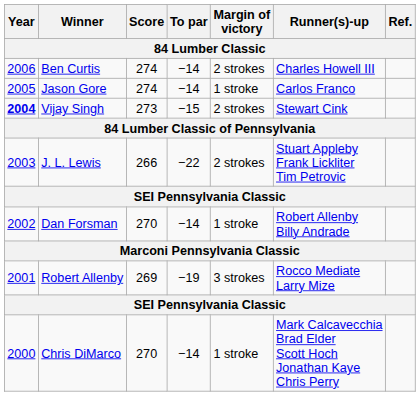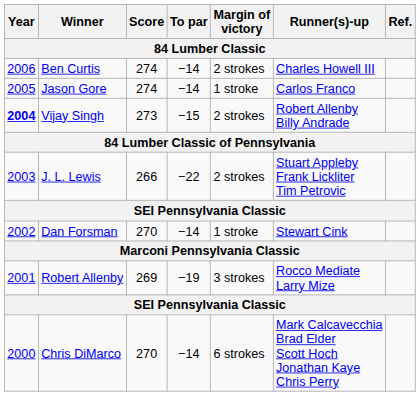 <table class=wikitable style="font-size:95%">
 <tr>
 <th>Year</th>
 <th>Winner</th>
 <th>Score</th>
 <th>To par</th>
 <th>Margin of<br>victory</th>
 <th>Runner(s)-up</th>
 <th>Ref.</th>
 </tr>
 <tr>
 <th colspan=8>84 Lumber Classic</th>
 </tr>
 <tr>
 <td><a href='#'>2006</a></td>
 <td> <a href='#'>Ben Curtis</a></td>
 <td align=center>274</td>
 <td align=center>−14</td>
 <td>2 strokes</td>
 <td> <a href='#'>Charles Howell III</a></td>
 <td></td>
 </tr>
 <tr>
 <td><a href='#'>2005</a></td>
 <td> <a href='#'>Jason Gore</a></td>
 <td align=center>274</td>
 <td align=center>−14</td>
 <td>1 stroke</td>
 <td> <a href='#'>Carlos Franco</a></td>
 <td></td>
 </tr>
 <tr>
 <td><strong><a href='#'>2004</a></strong></td>
 <td> <a href='#'>Vijay Singh</a></td>
 <td align=center>273</td>
 <td align=center>−15</td>
 <td>2 strokes</td>
-<td> <a href='#'>Stewart Cink</a></td>
+<td> <a href='#'>Robert Allenby</a><br> <a href='#'>Billy Andrade</a></td>
 <td></td>
 </tr>
 <tr>
 <th colspan=8>84 Lumber Classic of Pennsylvania</th>
 </tr>
 <tr>
 <td><a href='#'>2003</a></td>
 <td> <a href='#'>J. L. Lewis</a></td>
 <td align=center>266</td>
 <td align=center>−22</td>
 <td>2 strokes</td>
 <td> <a href='#'>Stuart Appleby</a><br> <a href='#'>Frank Lickliter</a><br> <a href='#'>Tim Petrovic</a></td>
 <td></td>
 </tr>
 <tr>
 <th colspan=8>SEI Pennsylvania Classic</th>
 </tr>
 <tr>
 <td><a href='#'>2002</a></td>
 <td> <a href='#'>Dan Forsman</a></td>
 <td align=center>270</td>
 <td align=center>−14</td>
 <td>1 stroke</td>
-<td> <a href='#'>Robert Allenby</a><br> <a href='#'>Billy Andrade</a></td>
+<td> <a href='#'>Stewart Cink</a></td>
 <td></td>
 </tr>
 <tr>
 <th colspan=8>Marconi Pennsylvania Classic</th>
 </tr>
 <tr>
 <td><a href='#'>2001</a></td>
 <td> <a href='#'>Robert Allenby</a></td>
 <td align=center>269</td>
 <td align=center>−19</td>
 <td>3 strokes</td>
 <td> <a href='#'>Rocco Mediate</a><br> <a href='#'>Larry Mize</a></td>
 <td></td>
 </tr>
 <tr>
 <th colspan=8>SEI Pennsylvania Classic</th>
 </tr>
 <tr>
 <td><a href='#'>2000</a></td>
 <td> <a href='#'>Chris DiMarco</a></td>
 <td align=center>270</td>
 <td align=center>−14</td>
-<td>1 stroke</td>
+<td>6 strokes</td>
 <td> <a href='#'>Mark Calcavecchia</a><br> <a href='#'>Brad Elder</a><br> <a href='#'>Scott Hoch</a><br> <a href='#'>Jonathan Kaye</a><br> <a href='#'>Chris Perry</a></td>
 <td></td>
 </tr>
 </table>
